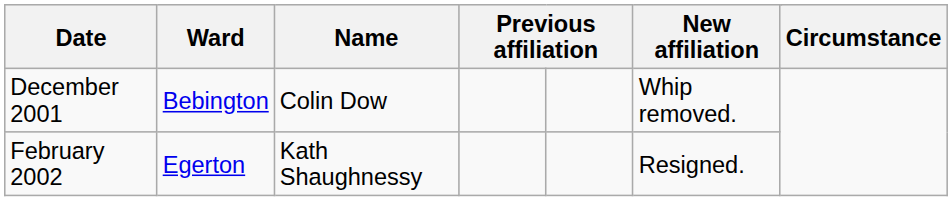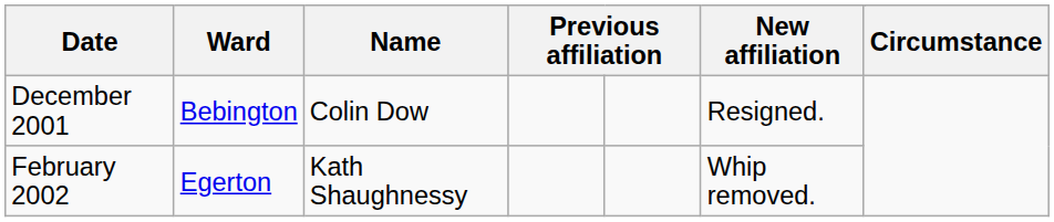 <table class="wikitable" style="font-size: 95%;">
 <tr>
 <th>Date</th>
 <th>Ward</th>
 <th>Name</th>
 <th colspan="2">Previous affiliation</th>
 <th colspan="2">New affiliation</th>
 <th>Circumstance</th>
 </tr>
 <tr>
 <td>December 2001</td>
 <td><a href='#'>Bebington</a></td>
 <td>Colin Dow</td>
 <td></td>
 <td></td>
-<td>Whip removed.</td>
+<td>Resigned.</td>
 </tr>
 <tr>
 <td>February 2002</td>
 <td><a href='#'>Egerton</a></td>
 <td>Kath Shaughnessy</td>
 <td></td>
 <td></td>
-<td>Resigned.</td>
+<td>Whip removed.</td>
 </tr>
 </table>
